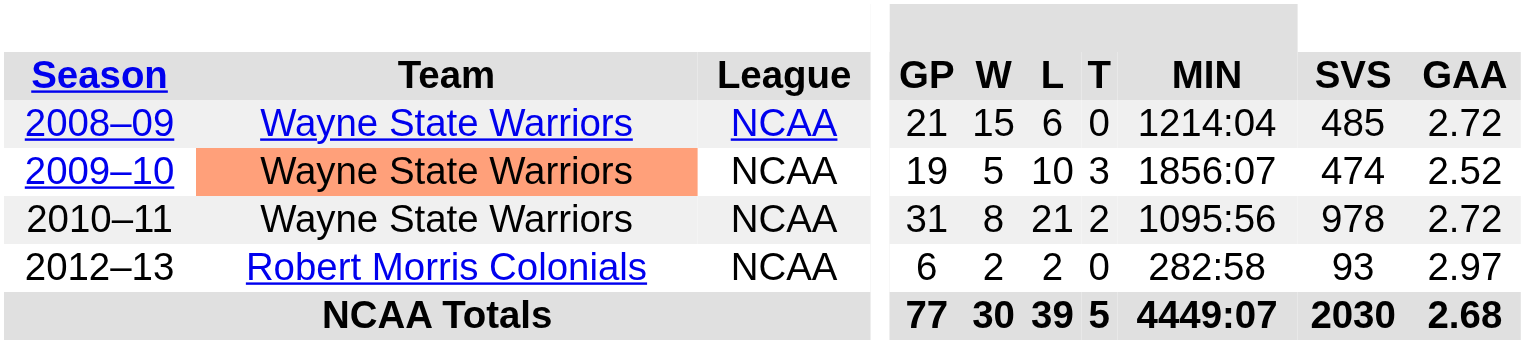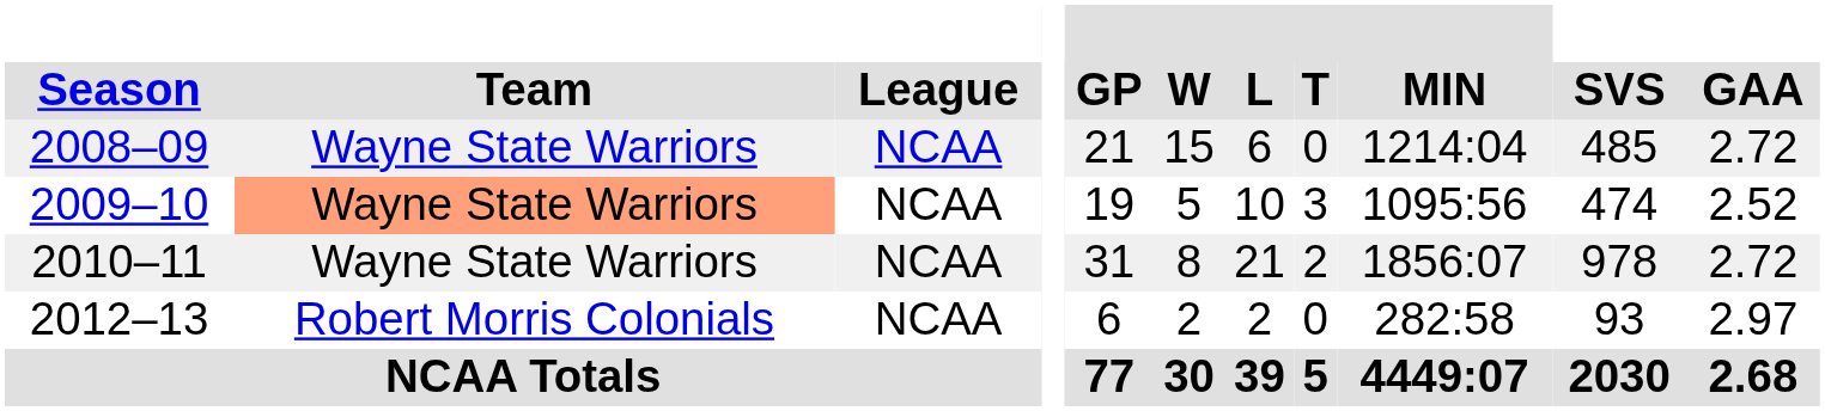 <table BORDER="0" CELLPADDING="1" CELLSPACING="0" width="50%" style="text-align:center">
 <tr bgcolor="#e0e0e0">
 <th colspan="3" bgcolor="#ffffff"> </th>
 <th rowspan="99" bgcolor="#ffffff"> </th>
 <th colspan="5"></th>
 </tr>
 <tr bgcolor="#e0e0e0">
 <th><a href='#'>Season</a></th>
 <th>Team</th>
 <th>League</th>
 <th>GP</th>
 <th>W</th>
 <th>L</th>
 <th>T</th>
 <th>MIN</th>
 <th>SVS</th>
 <th>GAA</th>
 </tr>
 <tr bgcolor="#f0f0f0">
 <td><a href='#'>2008–09</a></td>
 <td><a href='#'>Wayne State Warriors</a></td>
 <td><a href='#'>NCAA</a></td>
 <td>21</td>
 <td>15</td>
 <td>6</td>
 <td>0</td>
 <td>1214:04</td>
 <td>485</td>
 <td>2.72</td>
 </tr>
 <tr>
 <td><a href='#'>2009–10</a></td>
 <td style="background: lightsalmon;">Wayne State Warriors</td>
 <td>NCAA</td>
 <td>19</td>
 <td>5</td>
 <td>10</td>
 <td>3</td>
-<td>1856:07</td>
+<td>1095:56</td>
 <td>474</td>
 <td>2.52</td>
 </tr>
 <tr bgcolor="#f0f0f0">
 <td>2010–11</td>
 <td>Wayne State Warriors</td>
 <td>NCAA</td>
 <td>31</td>
 <td>8</td>
 <td>21</td>
 <td>2</td>
-<td>1095:56</td>
+<td>1856:07</td>
 <td>978</td>
 <td>2.72</td>
 </tr>
 <tr bgcolor=>
 <td>2012–13</td>
 <td><a href='#'>Robert Morris Colonials</a></td>
 <td>NCAA</td>
 <td>6</td>
 <td>2</td>
 <td>2</td>
 <td>0</td>
 <td>282:58</td>
 <td>93</td>
 <td>2.97</td>
 </tr>
 <tr ALIGN="center" bgcolor="#e0e0e0">
 <th colspan="3">NCAA Totals</th>
 <th>77</th>
 <th>30</th>
 <th>39</th>
 <th>5</th>
 <th>4449:07</th>
 <th>2030</th>
 <th>2.68</th>
 </tr>
 </table>
